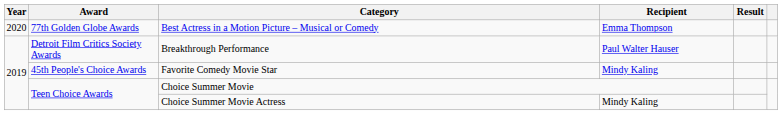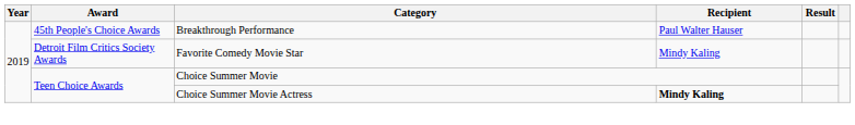 <table class="wikitable sortable">
 <tr>
 <th scope="col" style="width:1em;">Year</th>
 <th scope="col" style="width:19em;">Award</th>
 <th scope="col" style="width:70em;">Category</th>
 <th scope="col" style="width:19em;">Recipient</th>
 <th scope="col" style="width:3em;">Result</th>
 <th scope="col" style="width:1em;"class="unsortable"></th>
 </tr>
 <tr>
-<td>2020</td>
-<td><a href='#'>77th Golden Globe Awards</a></td>
-<td><a href='#'>Best Actress in a Motion Picture – Musical or Comedy</a></td>
-<td><a href='#'>Emma Thompson</a></td>
-<td></td>
-<td></td>
-</tr>
-<tr>
 <td rowspan="4">2019</td>
-<td><a href='#'>Detroit Film Critics Society Awards</a></td>
+<td><a href='#'>45th People's Choice Awards</a></td>
 <td>Breakthrough Performance</td>
 <td><a href='#'>Paul Walter Hauser</a></td>
 <td></td>
 <td></td>
 </tr>
 <tr>
-<td><a href='#'>45th People's Choice Awards</a></td>
+<td><a href='#'>Detroit Film Critics Society Awards</a></td>
 <td>Favorite Comedy Movie Star</td>
 <td><a href='#'>Mindy Kaling</a></td>
 <td></td>
 <td></td>
 </tr>
 <tr>
 <td rowspan="2"><a href='#'>Teen Choice Awards</a></td>
 <td colspan="2">Choice Summer Movie</td>
 <td></td>
 <td rowspan="2"></td>
 </tr>
 <tr>
 <td>Choice Summer Movie Actress</td>
-<td>Mindy Kaling</td>
+<td><strong>Mindy Kaling</strong></td>
 <td></td>
 </tr>
 </table>
